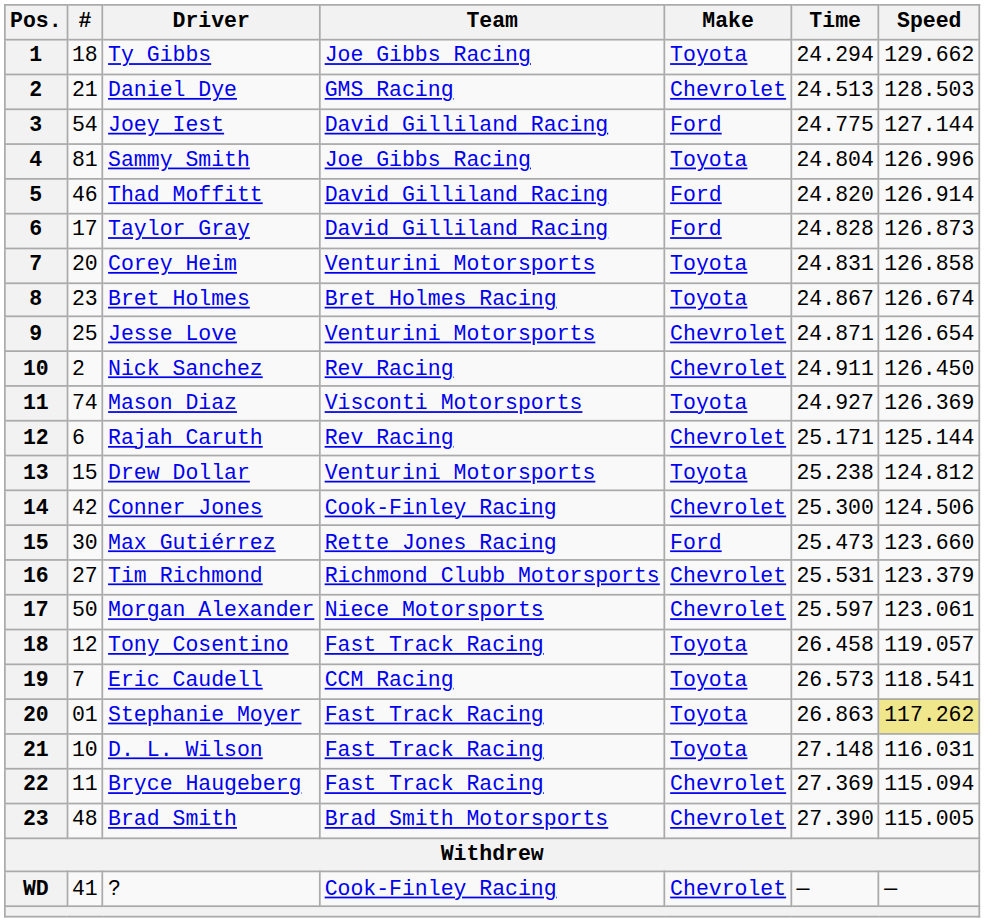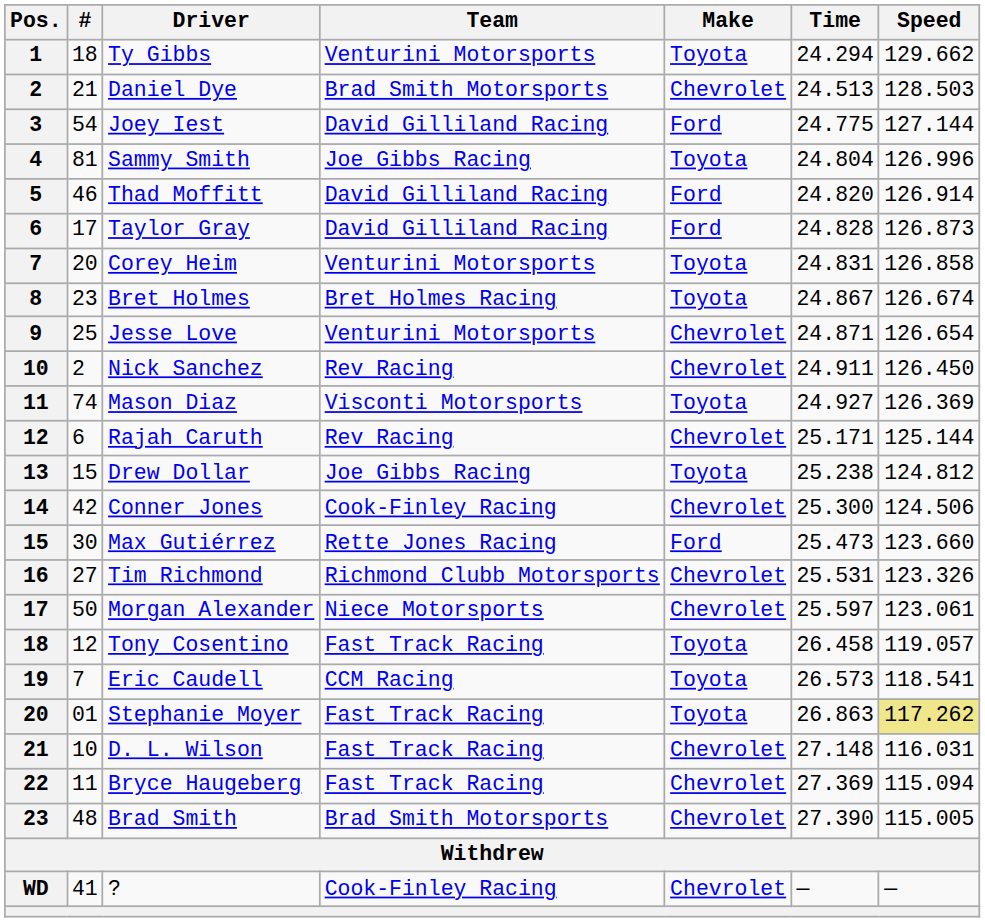 <table class="wikitable" style="font-size:95%">
 <tr>
 <th>Pos.</th>
 <th>#</th>
 <th>Driver</th>
 <th>Team</th>
 <th>Make</th>
 <th>Time</th>
 <th>Speed</th>
 </tr>
 <tr>
 <th>1</th>
 <td>18</td>
 <td><a href='#'>Ty Gibbs</a></td>
-<td><a href='#'>Joe Gibbs Racing</a></td>
+<td><a href='#'>Venturini Motorsports</a></td>
 <td><a href='#'>Toyota</a></td>
 <td>24.294</td>
 <td>129.662</td>
 </tr>
 <tr>
 <th>2</th>
 <td>21</td>
 <td><a href='#'>Daniel Dye</a></td>
-<td><a href='#'>GMS Racing</a></td>
+<td><a href='#'>Brad Smith Motorsports</a></td>
 <td><a href='#'>Chevrolet</a></td>
 <td>24.513</td>
 <td>128.503</td>
 </tr>
 <tr>
 <th>3</th>
 <td>54</td>
 <td><a href='#'>Joey Iest</a></td>
 <td><a href='#'>David Gilliland Racing</a></td>
 <td><a href='#'>Ford</a></td>
 <td>24.775</td>
 <td>127.144</td>
 </tr>
 <tr>
 <th>4</th>
 <td>81</td>
 <td><a href='#'>Sammy Smith</a></td>
 <td><a href='#'>Joe Gibbs Racing</a></td>
 <td><a href='#'>Toyota</a></td>
 <td>24.804</td>
 <td>126.996</td>
 </tr>
 <tr>
 <th>5</th>
 <td>46</td>
 <td><a href='#'>Thad Moffitt</a></td>
 <td><a href='#'>David Gilliland Racing</a></td>
 <td><a href='#'>Ford</a></td>
 <td>24.820</td>
 <td>126.914</td>
 </tr>
 <tr>
 <th>6</th>
 <td>17</td>
 <td><a href='#'>Taylor Gray</a></td>
 <td><a href='#'>David Gilliland Racing</a></td>
 <td><a href='#'>Ford</a></td>
 <td>24.828</td>
 <td>126.873</td>
 </tr>
 <tr>
 <th>7</th>
 <td>20</td>
 <td><a href='#'>Corey Heim</a></td>
 <td><a href='#'>Venturini Motorsports</a></td>
 <td><a href='#'>Toyota</a></td>
 <td>24.831</td>
 <td>126.858</td>
 </tr>
 <tr>
 <th>8</th>
 <td>23</td>
 <td><a href='#'>Bret Holmes</a></td>
 <td><a href='#'>Bret Holmes Racing</a></td>
 <td><a href='#'>Toyota</a></td>
 <td>24.867</td>
 <td>126.674</td>
 </tr>
 <tr>
 <th>9</th>
 <td>25</td>
 <td><a href='#'>Jesse Love</a></td>
 <td><a href='#'>Venturini Motorsports</a></td>
 <td><a href='#'>Chevrolet</a></td>
 <td>24.871</td>
 <td>126.654</td>
 </tr>
 <tr>
 <th>10</th>
 <td>2</td>
 <td><a href='#'>Nick Sanchez</a></td>
 <td><a href='#'>Rev Racing</a></td>
 <td><a href='#'>Chevrolet</a></td>
 <td>24.911</td>
 <td>126.450</td>
 </tr>
 <tr>
 <th>11</th>
 <td>74</td>
 <td><a href='#'>Mason Diaz</a></td>
 <td><a href='#'>Visconti Motorsports</a></td>
 <td><a href='#'>Toyota</a></td>
 <td>24.927</td>
 <td>126.369</td>
 </tr>
 <tr>
 <th>12</th>
 <td>6</td>
 <td><a href='#'>Rajah Caruth</a></td>
 <td><a href='#'>Rev Racing</a></td>
 <td><a href='#'>Chevrolet</a></td>
 <td>25.171</td>
 <td>125.144</td>
 </tr>
 <tr>
 <th>13</th>
 <td>15</td>
 <td><a href='#'>Drew Dollar</a></td>
-<td><a href='#'>Venturini Motorsports</a></td>
+<td><a href='#'>Joe Gibbs Racing</a></td>
 <td><a href='#'>Toyota</a></td>
 <td>25.238</td>
 <td>124.812</td>
 </tr>
 <tr>
 <th>14</th>
 <td>42</td>
 <td><a href='#'>Conner Jones</a></td>
 <td><a href='#'>Cook-Finley Racing</a></td>
 <td><a href='#'>Chevrolet</a></td>
 <td>25.300</td>
 <td>124.506</td>
 </tr>
 <tr>
 <th>15</th>
 <td>30</td>
 <td><a href='#'>Max Gutiérrez</a></td>
 <td><a href='#'>Rette Jones Racing</a></td>
 <td><a href='#'>Ford</a></td>
 <td>25.473</td>
 <td>123.660</td>
 </tr>
 <tr>
 <th>16</th>
 <td>27</td>
 <td><a href='#'>Tim Richmond</a></td>
 <td><a href='#'>Richmond Clubb Motorsports</a></td>
 <td><a href='#'>Chevrolet</a></td>
 <td>25.531</td>
-<td>123.379</td>
+<td>123.326</td>
 </tr>
 <tr>
 <th>17</th>
 <td>50</td>
 <td><a href='#'>Morgan Alexander</a></td>
 <td><a href='#'>Niece Motorsports</a></td>
 <td><a href='#'>Chevrolet</a></td>
 <td>25.597</td>
 <td>123.061</td>
 </tr>
 <tr>
 <th>18</th>
 <td>12</td>
 <td><a href='#'>Tony Cosentino</a></td>
 <td><a href='#'>Fast Track Racing</a></td>
 <td><a href='#'>Toyota</a></td>
 <td>26.458</td>
 <td>119.057</td>
 </tr>
 <tr>
 <th>19</th>
 <td>7</td>
 <td><a href='#'>Eric Caudell</a></td>
 <td><a href='#'>CCM Racing</a></td>
 <td><a href='#'>Toyota</a></td>
 <td>26.573</td>
 <td>118.541</td>
 </tr>
 <tr>
 <th>20</th>
 <td>01</td>
 <td><a href='#'>Stephanie Moyer</a></td>
 <td><a href='#'>Fast Track Racing</a></td>
 <td><a href='#'>Toyota</a></td>
 <td>26.863</td>
 <td style="background: khaki;">117.262</td>
 </tr>
 <tr>
 <th>21</th>
 <td>10</td>
 <td><a href='#'>D. L. Wilson</a></td>
 <td><a href='#'>Fast Track Racing</a></td>
-<td><a href='#'>Toyota</a></td>
+<td><a href='#'>Chevrolet</a></td>
 <td>27.148</td>
 <td>116.031</td>
 </tr>
 <tr>
 <th>22</th>
 <td>11</td>
 <td><a href='#'>Bryce Haugeberg</a></td>
 <td><a href='#'>Fast Track Racing</a></td>
 <td><a href='#'>Chevrolet</a></td>
 <td>27.369</td>
 <td>115.094</td>
 </tr>
 <tr>
 <th>23</th>
 <td>48</td>
 <td><a href='#'>Brad Smith</a></td>
 <td><a href='#'>Brad Smith Motorsports</a></td>
 <td><a href='#'>Chevrolet</a></td>
 <td>27.390</td>
 <td>115.005</td>
 </tr>
 <tr>
 <th colspan="7">Withdrew</th>
 </tr>
 <tr>
 <th>WD</th>
 <td>41</td>
 <td>?</td>
 <td><a href='#'>Cook-Finley Racing</a></td>
 <td><a href='#'>Chevrolet</a></td>
 <td>—</td>
 <td>—</td>
 </tr>
 <tr>
 <th colspan="7"></th>
 </tr>
 </table>
